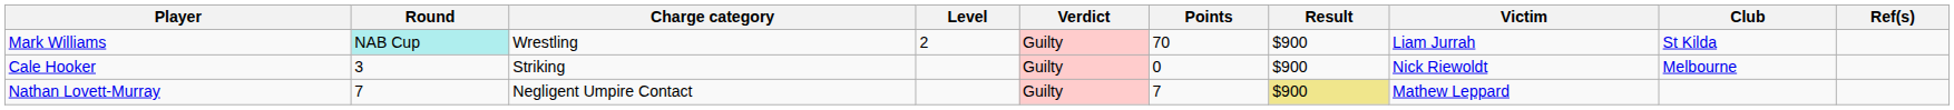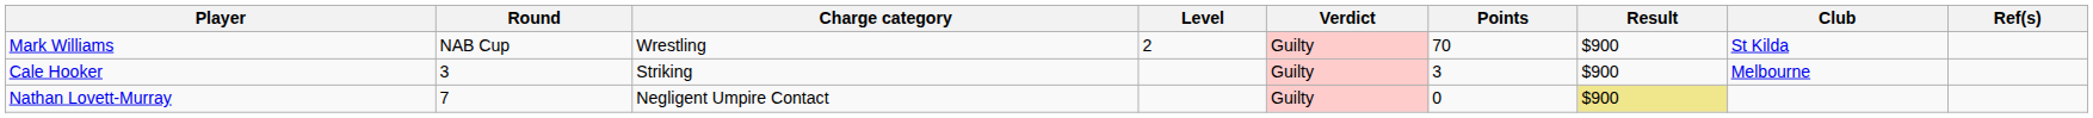 <table class="wikitable sortable" style="width:100%;">
 <tr style="background:#efefef;">
 <th>Player</th>
 <th>Round</th>
 <th>Charge category</th>
 <th>Level</th>
 <th>Verdict</th>
 <th>Points</th>
 <th>Result</th>
-<th>Victim</th>
 <th>Club</th>
 <th class="unsortable">Ref(s)</th>
 </tr>
 <tr>
 <td><a href='#'>Mark Williams</a></td>
-<td style="background: paleturquoise;">NAB Cup</td>
+<td>NAB Cup</td>
 <td>Wrestling</td>
 <td>2</td>
 <td style="background:#fcc;">Guilty</td>
 <td>70</td>
 <td>$900</td>
-<td><a href='#'>Liam Jurrah</a></td>
 <td><a href='#'>St Kilda</a></td>
 <td></td>
 </tr>
 <tr>
 <td><a href='#'>Cale Hooker</a></td>
 <td>3</td>
 <td>Striking</td>
 <td></td>
 <td style="background:#fcc;">Guilty</td>
-<td>0</td>
+<td>3</td>
 <td>$900</td>
-<td><a href='#'>Nick Riewoldt</a></td>
 <td><a href='#'>Melbourne</a></td>
 <td></td>
 </tr>
 <tr>
 <td><a href='#'>Nathan Lovett-Murray</a></td>
 <td>7</td>
 <td>Negligent Umpire Contact</td>
 <td></td>
 <td style="background:#fcc;">Guilty</td>
-<td>7</td>
+<td>0</td>
 <td style="background: khaki;">$900</td>
-<td><a href='#'>Mathew Leppard</a></td>
 <td></td>
 <td></td>
 </tr>
 </table>
